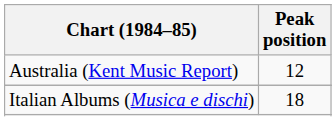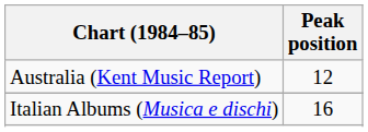 <table class="wikitable sortable">
 <tr>
 <th>Chart (1984–85)</th>
 <th>Peak<br>position</th>
 </tr>
 <tr>
 <td>Australia (<a href='#'>Kent Music Report</a>)</td>
 <td style="text-align:center;">12</td>
 </tr>
 <tr>
 </tr>
 <tr>
 </tr>
 <tr>
 </tr>
 <tr>
 <td>Italian Albums (<em><a href='#'>Musica e dischi</a></em>)</td>
-<td style="text-align:center;">18</td>
+<td style="text-align:center;">16</td>
 </tr>
 <tr>
 </tr>
 <tr>
 </tr>
 <tr>
 </tr>
 <tr>
 </tr>
 <tr>
 </tr>
 </table>
